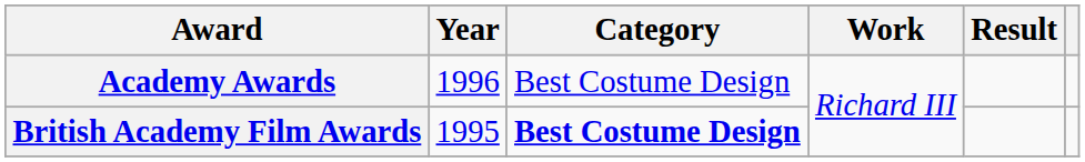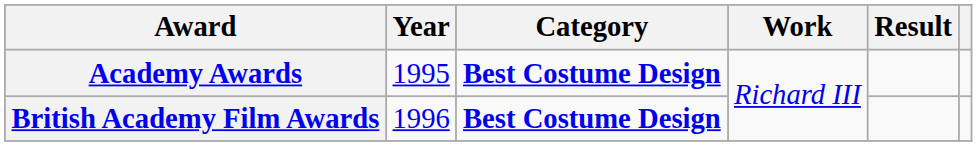 <table class="wikitable">
 <tr>
 <th>Award</th>
 <th>Year</th>
 <th>Category</th>
 <th>Work</th>
 <th>Result</th>
 <th class="unsortable"></th>
 </tr>
 <tr>
 <th scope="row" style="text-align:center;"><a href='#'>Academy Awards</a></th>
-<td style="text-align:center;"><a href='#'>1996</a></td>
-<td><a href='#'>Best Costume Design</a></td>
+<td style="text-align:center;"><a href='#'>1995</a></td>
+<td><strong><a href='#'>Best Costume Design</a></strong></td>
 <td rowspan="2"><em><a href='#'>Richard III</a></em></td>
 <td></td>
 <td style="text-align:center;"></td>
 </tr>
 <tr>
 <th scope="row" style="text-align:center;"><a href='#'>British Academy Film Awards</a></th>
-<td style="text-align:center;"><a href='#'>1995</a></td>
+<td style="text-align:center;"><a href='#'>1996</a></td>
 <td><strong><a href='#'>Best Costume Design</a></strong></td>
 <td></td>
 <td style="text-align:center;"></td>
 </tr>
 </table>
